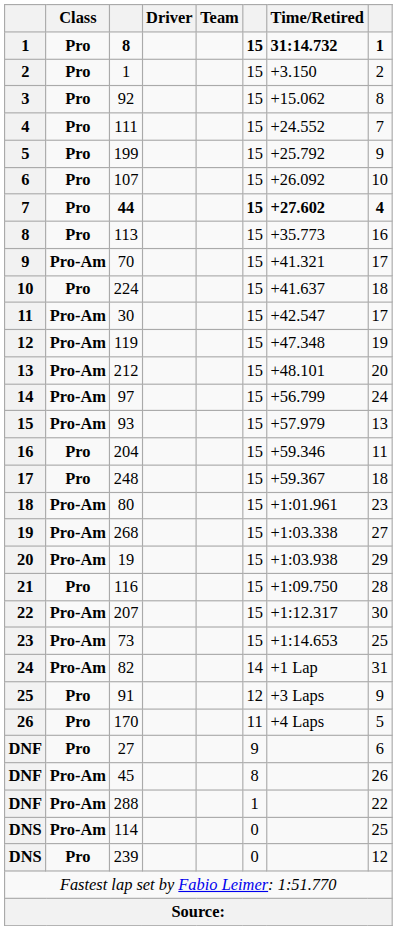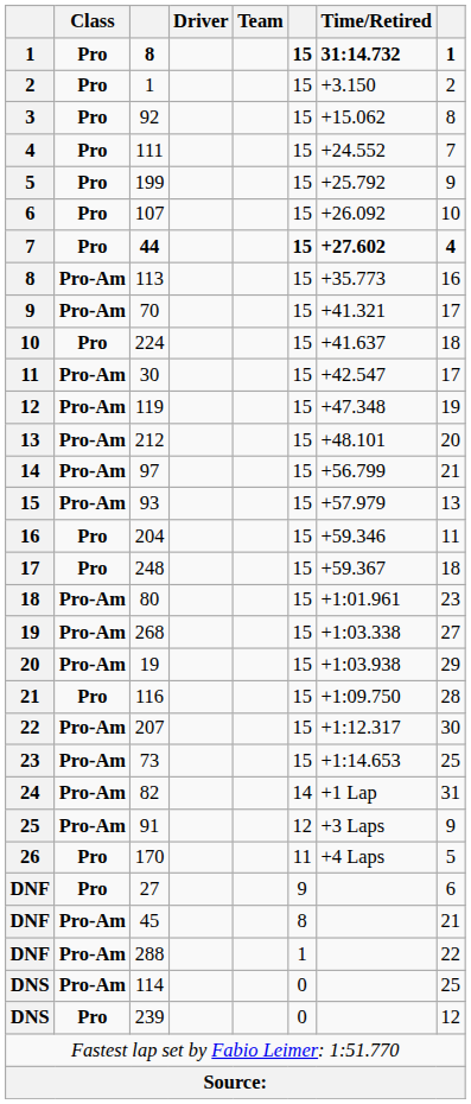 <table class="wikitable" style="font-size:90%;">
 <tr>
 <th scope="col"></th>
 <th scope="col">Class</th>
 <th scope="col"></th>
 <th scope="col">Driver</th>
 <th scope="col">Team</th>
 <th scope="col"></th>
 <th scope="col">Time/Retired</th>
 <th scope="col"></th>
 </tr>
 <tr>
 <th>1</th>
 <td align=center><strong><span>Pro</span></strong></td>
 <td align=center><strong>8</strong></td>
 <td></td>
 <td></td>
 <td align=center><strong>15</strong></td>
 <td><strong>31:14.732</strong></td>
 <td align=center><strong>1</strong></td>
 </tr>
 <tr>
 <th>2</th>
 <td align=center><strong><span>Pro</span></strong></td>
 <td align=center>1</td>
 <td></td>
 <td></td>
 <td align=center>15</td>
 <td>+3.150</td>
 <td align=center>2</td>
 </tr>
 <tr>
 <th>3</th>
 <td align=center><strong><span>Pro</span></strong></td>
 <td align=center>92</td>
 <td></td>
 <td></td>
 <td align=center>15</td>
 <td>+15.062</td>
 <td align=center>8</td>
 </tr>
 <tr>
 <th>4</th>
 <td align=center><strong><span>Pro</span></strong></td>
 <td align=center>111</td>
 <td></td>
 <td></td>
 <td align=center>15</td>
 <td>+24.552</td>
 <td align=center>7</td>
 </tr>
 <tr>
 <th>5</th>
 <td align=center><strong><span>Pro</span></strong></td>
 <td align=center>199</td>
 <td></td>
 <td></td>
 <td align=center>15</td>
 <td>+25.792</td>
 <td align=center>9</td>
 </tr>
 <tr>
 <th>6</th>
 <td align=center><strong><span>Pro</span></strong></td>
 <td align=center>107</td>
 <td></td>
 <td></td>
 <td align=center>15</td>
 <td>+26.092</td>
 <td align=center>10</td>
 </tr>
 <tr>
 <th>7</th>
 <td align=center><strong><span>Pro</span></strong></td>
 <td align=center><strong>44</strong></td>
 <td></td>
 <td></td>
 <td align=center><strong>15</strong></td>
 <td><strong>+27.602</strong></td>
 <td align=center><strong>4</strong></td>
 </tr>
 <tr>
 <th>8</th>
-<td align=center><strong><span>Pro</span></strong></td>
+<td align=center><strong><span>Pro-Am</span></strong></td>
 <td align=center>113</td>
 <td></td>
 <td></td>
 <td align=center>15</td>
 <td>+35.773</td>
 <td align=center>16</td>
 </tr>
 <tr>
 <th>9</th>
 <td align=center><strong><span>Pro-Am</span></strong></td>
 <td align=center>70</td>
 <td></td>
 <td></td>
 <td align=center>15</td>
 <td>+41.321</td>
 <td align=center>17</td>
 </tr>
 <tr>
 <th>10</th>
 <td align=center><strong><span>Pro</span></strong></td>
 <td align=center>224</td>
 <td></td>
 <td></td>
 <td align=center>15</td>
 <td>+41.637</td>
 <td align=center>18</td>
 </tr>
 <tr>
 <th>11</th>
 <td align=center><strong><span>Pro-Am</span></strong></td>
 <td align=center>30</td>
 <td></td>
 <td></td>
 <td align=center>15</td>
 <td>+42.547</td>
 <td align=center>17</td>
 </tr>
 <tr>
 <th>12</th>
 <td align=center><strong><span>Pro-Am</span></strong></td>
 <td align=center>119</td>
 <td></td>
 <td></td>
 <td align=center>15</td>
 <td>+47.348</td>
 <td align=center>19</td>
 </tr>
 <tr>
 <th>13</th>
 <td align=center><strong><span>Pro-Am</span></strong></td>
 <td align=center>212</td>
 <td></td>
 <td></td>
 <td align=center>15</td>
 <td>+48.101</td>
 <td align=center>20</td>
 </tr>
 <tr>
 <th>14</th>
 <td align=center><strong><span>Pro-Am</span></strong></td>
 <td align=center>97</td>
 <td></td>
 <td></td>
 <td align=center>15</td>
 <td>+56.799</td>
-<td align=center>24</td>
+<td align=center>21</td>
 </tr>
 <tr>
 <th>15</th>
 <td align=center><strong><span>Pro-Am</span></strong></td>
 <td align=center>93</td>
 <td></td>
 <td></td>
 <td align=center>15</td>
 <td>+57.979</td>
 <td align=center>13</td>
 </tr>
 <tr>
 <th>16</th>
 <td align=center><strong><span>Pro</span></strong></td>
 <td align=center>204</td>
 <td></td>
 <td></td>
 <td align=center>15</td>
 <td>+59.346</td>
 <td align=center>11</td>
 </tr>
 <tr>
 <th>17</th>
 <td align=center><strong><span>Pro</span></strong></td>
 <td align=center>248</td>
 <td></td>
 <td></td>
 <td align=center>15</td>
 <td>+59.367</td>
 <td align=center>18</td>
 </tr>
 <tr>
 <th>18</th>
 <td align=center><strong><span>Pro-Am</span></strong></td>
 <td align=center>80</td>
 <td></td>
 <td></td>
 <td align=center>15</td>
 <td>+1:01.961</td>
 <td align=center>23</td>
 </tr>
 <tr>
 <th>19</th>
 <td align=center><strong><span>Pro-Am</span></strong></td>
 <td align=center>268</td>
 <td></td>
 <td></td>
 <td align=center>15</td>
 <td>+1:03.338</td>
 <td align=center>27</td>
 </tr>
 <tr>
 <th>20</th>
 <td align=center><strong><span>Pro-Am</span></strong></td>
 <td align=center>19</td>
 <td></td>
 <td></td>
 <td align=center>15</td>
 <td>+1:03.938</td>
 <td align=center>29</td>
 </tr>
 <tr>
 <th>21</th>
 <td align=center><strong><span>Pro</span></strong></td>
 <td align=center>116</td>
 <td></td>
 <td></td>
 <td align=center>15</td>
 <td>+1:09.750</td>
 <td align=center>28</td>
 </tr>
 <tr>
 <th>22</th>
 <td align=center><strong><span>Pro-Am</span></strong></td>
 <td align=center>207</td>
 <td></td>
 <td></td>
 <td align=center>15</td>
 <td>+1:12.317</td>
 <td align=center>30</td>
 </tr>
 <tr>
 <th>23</th>
 <td align=center><strong><span>Pro-Am</span></strong></td>
 <td align=center>73</td>
 <td></td>
 <td></td>
 <td align=center>15</td>
 <td>+1:14.653</td>
 <td align=center>25</td>
 </tr>
 <tr>
 <th>24</th>
 <td align=center><strong><span>Pro-Am</span></strong></td>
 <td align=center>82</td>
 <td></td>
 <td></td>
 <td align=center>14</td>
 <td>+1 Lap</td>
 <td align=center>31</td>
 </tr>
 <tr>
 <th>25</th>
-<td align=center><strong><span>Pro</span></strong></td>
+<td align=center><strong><span>Pro-Am</span></strong></td>
 <td align=center>91</td>
 <td></td>
 <td></td>
 <td align=center>12</td>
 <td>+3 Laps</td>
 <td align=center>9</td>
 </tr>
 <tr>
 <th>26</th>
 <td align=center><strong><span>Pro</span></strong></td>
 <td align=center>170</td>
 <td></td>
 <td></td>
 <td align=center>11</td>
 <td>+4 Laps</td>
 <td align=center>5</td>
 </tr>
 <tr>
 <th>DNF</th>
 <td align=center><strong><span>Pro</span></strong></td>
 <td align=center>27</td>
 <td></td>
 <td></td>
 <td align=center>9</td>
 <td></td>
 <td align=center>6</td>
 </tr>
 <tr>
 <th>DNF</th>
 <td align=center><strong><span>Pro-Am</span></strong></td>
 <td align=center>45</td>
 <td></td>
 <td></td>
 <td align=center>8</td>
 <td></td>
-<td align=center>26</td>
+<td align=center>21</td>
 </tr>
 <tr>
 <th>DNF</th>
 <td align=center><strong><span>Pro-Am</span></strong></td>
 <td align=center>288</td>
 <td></td>
 <td></td>
 <td align=center>1</td>
 <td></td>
 <td align=center>22</td>
 </tr>
 <tr>
 <th>DNS</th>
 <td align=center><strong><span>Pro-Am</span></strong></td>
 <td align=center>114</td>
 <td></td>
 <td></td>
 <td align=center>0</td>
 <td></td>
 <td align=center>25</td>
 </tr>
 <tr>
 <th>DNS</th>
 <td align=center><strong><span>Pro</span></strong></td>
 <td align=center>239</td>
 <td></td>
 <td></td>
 <td align=center>0</td>
 <td></td>
 <td align=center>12</td>
 </tr>
 <tr>
 <td colspan=8 align=center><em>Fastest lap set by <a href='#'>Fabio Leimer</a>: 1:51.770</em></td>
 </tr>
 <tr>
 <th colspan=8>Source:</th>
 </tr>
 </table>
